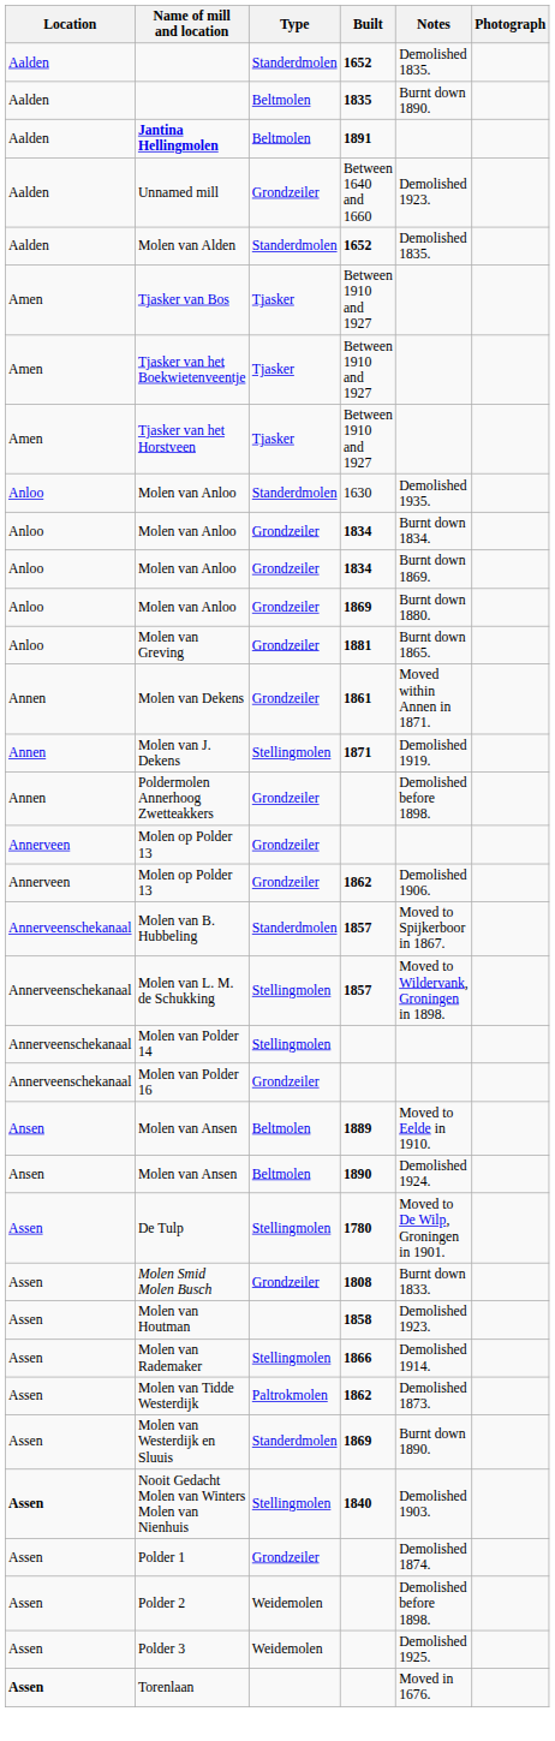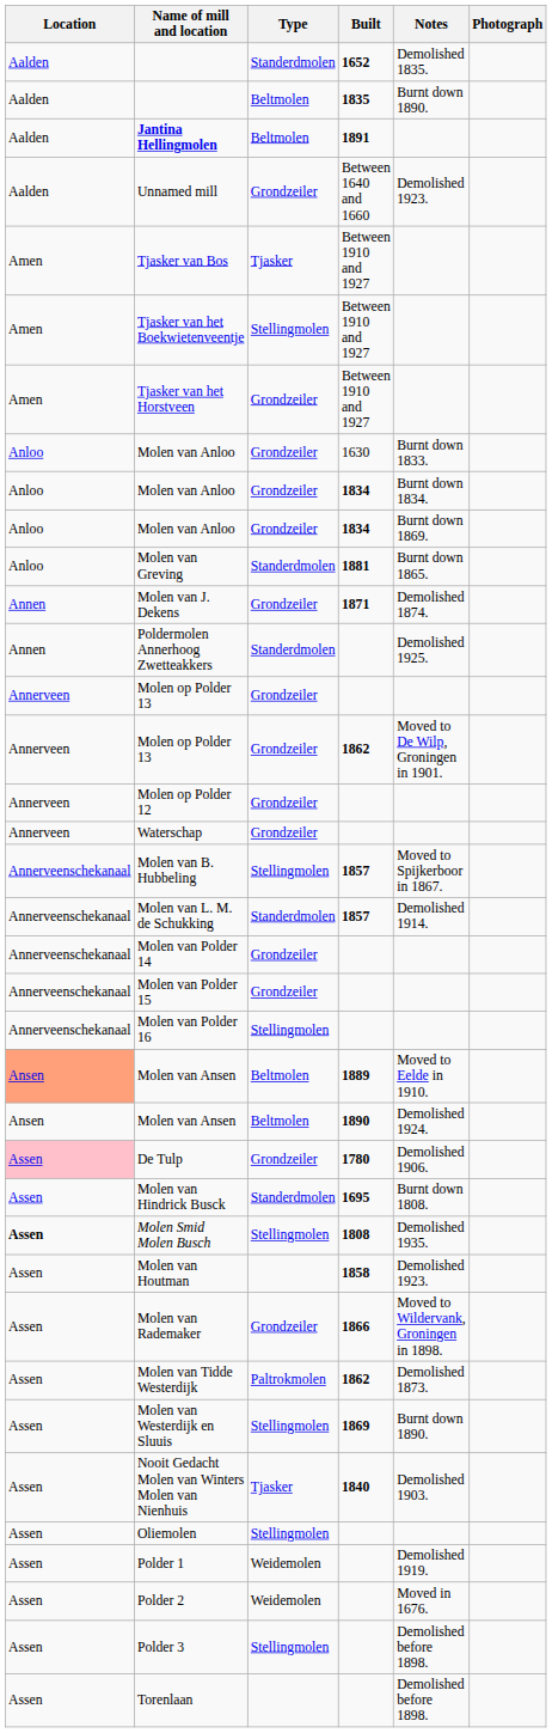 <table class="wikitable">
 <tr>
 <th>Location</th>
 <th>Name of mill<br>and location</th>
 <th>Type</th>
 <th>Built</th>
 <th>Notes</th>
 <th>Photograph</th>
 </tr>
 <tr>
 <td><a href='#'>Aalden</a></td>
 <td></td>
 <td><a href='#'>Standerdmolen</a></td>
 <td><strong>1652</strong></td>
 <td>Demolished 1835.<br></td>
 <td></td>
 </tr>
 <tr>
 <td>Aalden</td>
 <td></td>
 <td><a href='#'>Beltmolen</a></td>
 <td><strong>1835</strong></td>
 <td>Burnt down 1890.</td>
 <td></td>
 </tr>
 <tr>
 <td>Aalden</td>
 <td><strong><a href='#'>Jantina Hellingmolen</a></strong><br></td>
 <td><a href='#'>Beltmolen</a></td>
 <td><strong>1891</strong></td>
 <td></td>
 </tr>
 <tr>
 <td>Aalden</td>
 <td>Unnamed mill<br></td>
 <td><a href='#'>Grondzeiler</a></td>
 <td>Between 1640 and 1660</td>
 <td>Demolished 1923.</td>
 <td></td>
 </tr>
 <tr>
-<td>Aalden</td>
-<td>Molen van Alden<br></td>
-<td><a href='#'>Standerdmolen</a></td>
-<td><strong>1652</strong></td>
-<td>Demolished 1835.</td>
-<td></td>
-</tr>
-<tr>
 <td>Amen</td>
 <td><a href='#'>Tjasker van Bos</a></td>
 <td><a href='#'>Tjasker</a></td>
 <td>Between 1910 and 1927</td>
 <td></td>
 <td></td>
 </tr>
 <tr>
 <td>Amen</td>
 <td><a href='#'>Tjasker van het Boekwietenveentje</a><br></td>
-<td><a href='#'>Tjasker</a></td>
+<td><a href='#'>Stellingmolen</a></td>
 <td>Between 1910 and 1927</td>
 <td></td>
 <td></td>
 </tr>
 <tr>
 <td>Amen</td>
 <td><a href='#'>Tjasker van het Horstveen</a></td>
-<td><a href='#'>Tjasker</a></td>
+<td><a href='#'>Grondzeiler</a></td>
 <td>Between 1910 and 1927</td>
 <td></td>
 <td></td>
 </tr>
 <tr>
 <td><a href='#'>Anloo</a></td>
 <td>Molen van Anloo<br></td>
-<td><a href='#'>Standerdmolen</a></td>
+<td><a href='#'>Grondzeiler</a></td>
 <td>1630</td>
-<td>Demolished 1935.</td>
+<td>Burnt down 1833.</td>
 <td></td>
 </tr>
 <tr>
 <td>Anloo</td>
 <td>Molen van Anloo<br></td>
 <td><a href='#'>Grondzeiler</a></td>
 <td><strong>1834</strong></td>
 <td>Burnt down 1834.</td>
 <td></td>
 </tr>
 <tr>
 <td>Anloo</td>
 <td>Molen van Anloo<br></td>
 <td><a href='#'>Grondzeiler</a></td>
 <td><strong>1834</strong></td>
 <td>Burnt down 1869.</td>
 <td></td>
 </tr>
 <tr>
 <td>Anloo</td>
-<td>Molen van Anloo<br></td>
-<td><a href='#'>Grondzeiler</a></td>
-<td><strong>1869</strong></td>
-<td>Burnt down 1880.</td>
-<td></td>
-</tr>
-<tr>
-<td>Anloo</td>
 <td>Molen van Greving<br></td>
-<td><a href='#'>Grondzeiler</a></td>
+<td><a href='#'>Standerdmolen</a></td>
 <td><strong>1881</strong></td>
 <td>Burnt down 1865.</td>
 <td></td>
 </tr>
 <tr>
-<td>Annen</td>
-<td>Molen van Dekens<br></td>
-<td><a href='#'>Grondzeiler</a></td>
-<td><strong>1861</strong></td>
-<td>Moved within Annen in 1871.</td>
-<td></td>
-</tr>
-<tr>
 <td><a href='#'>Annen</a></td>
 <td>Molen van J. Dekens<br></td>
-<td><a href='#'>Stellingmolen</a></td>
+<td><a href='#'>Grondzeiler</a></td>
 <td><strong>1871</strong></td>
-<td>Demolished  1919.</td>
+<td>Demolished  1874.</td>
 <td></td>
 </tr>
 <tr>
 <td>Annen</td>
 <td>Poldermolen Annerhoog<br>Zwetteakkers<br></td>
-<td><a href='#'>Grondzeiler</a></td>
+<td><a href='#'>Standerdmolen</a></td>
 <td></td>
-<td>Demolished before 1898.</td>
+<td>Demolished 1925.</td>
 <td></td>
 </tr>
 <tr>
 <td><a href='#'>Annerveen</a></td>
 <td>Molen op Polder 13<br></td>
 <td><a href='#'>Grondzeiler</a></td>
 <td></td>
 <td></td>
 <td></td>
 </tr>
 <tr>
 <td>Annerveen</td>
 <td>Molen op Polder 13<br></td>
 <td><a href='#'>Grondzeiler</a></td>
 <td><strong>1862</strong></td>
-<td>Demolished 1906.</td>
+<td>Moved to <a href='#'>De Wilp</a>, Groningen in 1901.</td>
+<td></td>
+</tr>
+<tr>
+<td>Annerveen</td>
+<td>Molen op Polder 12<br></td>
+<td><a href='#'>Grondzeiler</a></td>
+<td></td>
+<td></td>
+<td></td>
+</tr>
+<tr>
+<td>Annerveen</td>
+<td>Waterschap<br></td>
+<td><a href='#'>Grondzeiler</a></td>
+<td></td>
+<td></td>
 <td></td>
 </tr>
 <tr>
 <td><a href='#'>Annerveenschekanaal</a></td>
 <td>Molen van B. Hubbeling</td>
-<td><a href='#'>Standerdmolen</a></td>
+<td><a href='#'>Stellingmolen</a></td>
 <td><strong>1857</strong></td>
 <td>Moved to Spijkerboor in 1867.</td>
 <td></td>
 </tr>
 <tr>
 <td>Annerveenschekanaal</td>
 <td>Molen van L. M. de Schukking<br></td>
-<td><a href='#'>Stellingmolen</a></td>
+<td><a href='#'>Standerdmolen</a></td>
 <td><strong>1857</strong></td>
-<td>Moved to <a href='#'>Wildervank</a>, <a href='#'>Groningen</a> in 1898.</td>
+<td>Demolished 1914.</td>
 <td></td>
 </tr>
 <tr>
 <td>Annerveenschekanaal</td>
 <td>Molen van Polder 14</td>
-<td><a href='#'>Stellingmolen</a></td>
+<td><a href='#'>Grondzeiler</a></td>
+<td></td>
+<td></td>
+<td></td>
+</tr>
+<tr>
+<td>Annerveenschekanaal</td>
+<td>Molen van Polder 15</td>
+<td><a href='#'>Grondzeiler</a></td>
 <td></td>
 <td></td>
 <td></td>
 </tr>
 <tr>
 <td>Annerveenschekanaal</td>
 <td>Molen van Polder 16</td>
-<td><a href='#'>Grondzeiler</a></td>
+<td><a href='#'>Stellingmolen</a></td>
 <td></td>
 <td></td>
 <td></td>
 </tr>
 <tr>
-<td><a href='#'>Ansen</a></td>
+<td style="background: lightsalmon;"><a href='#'>Ansen</a></td>
 <td>Molen van Ansen</td>
 <td><a href='#'>Beltmolen</a></td>
 <td><strong>1889</strong></td>
 <td>Moved to <a href='#'>Eelde</a> in 1910.</td>
 <td></td>
 </tr>
 <tr>
 <td>Ansen</td>
 <td>Molen van Ansen</td>
 <td><a href='#'>Beltmolen</a></td>
 <td><strong>1890</strong></td>
 <td>Demolished 1924.</td>
 <td></td>
 </tr>
 <tr>
-<td><a href='#'>Assen</a></td>
+<td style="background: pink;"><a href='#'>Assen</a></td>
 <td>De Tulp<br></td>
-<td><a href='#'>Stellingmolen</a></td>
+<td><a href='#'>Grondzeiler</a></td>
 <td><strong>1780</strong></td>
-<td>Moved to <a href='#'>De Wilp</a>, Groningen in 1901.</td>
+<td>Demolished 1906.</td>
 <td></td>
 </tr>
 <tr>
-<td>Assen</td>
+<td><a href='#'>Assen</a></td>
+<td>Molen van Hindrick Busck<br></td>
+<td><a href='#'>Standerdmolen</a></td>
+<td><strong>1695</strong></td>
+<td>Burnt down 1808.</td>
+<td></td>
+</tr>
+<tr>
+<td><strong>Assen</strong></td>
 <td><em>Molen Smid</em><br><em>Molen Busch</em><br></td>
-<td><a href='#'>Grondzeiler</a></td>
+<td><a href='#'>Stellingmolen</a></td>
 <td><strong>1808</strong></td>
-<td>Burnt down 1833.</td>
+<td>Demolished 1935.</td>
 <td></td>
 </tr>
 <tr>
 <td>Assen</td>
 <td>Molen van Houtman<br></td>
 <td></td>
 <td><strong>1858</strong></td>
 <td>Demolished 1923.</td>
 <td></td>
 </tr>
 <tr>
 <td>Assen</td>
 <td>Molen van Rademaker<br></td>
-<td><a href='#'>Stellingmolen</a></td>
+<td><a href='#'>Grondzeiler</a></td>
 <td><strong>1866</strong></td>
-<td>Demolished 1914.</td>
+<td>Moved to <a href='#'>Wildervank</a>, <a href='#'>Groningen</a> in 1898.</td>
 <td></td>
 </tr>
 <tr>
 <td>Assen</td>
 <td>Molen van Tidde Westerdijk<br></td>
 <td><a href='#'>Paltrokmolen</a></td>
 <td><strong>1862</strong></td>
 <td>Demolished 1873.</td>
 <td></td>
 </tr>
 <tr>
 <td>Assen</td>
 <td>Molen van Westerdijk en Sluuis<br></td>
-<td><a href='#'>Standerdmolen</a></td>
+<td><a href='#'>Stellingmolen</a></td>
 <td><strong>1869</strong></td>
 <td>Burnt down 1890.</td>
 <td></td>
 </tr>
 <tr>
-<td><strong>Assen</strong></td>
+<td>Assen</td>
 <td>Nooit Gedacht<br>Molen van Winters<br>Molen van Nienhuis<br></td>
-<td><a href='#'>Stellingmolen</a></td>
+<td><a href='#'>Tjasker</a></td>
 <td><strong>1840</strong></td>
 <td>Demolished 1903.</td>
 <td></td>
 </tr>
 <tr>
 <td>Assen</td>
+<td>Oliemolen<br></td>
+<td><a href='#'>Stellingmolen</a></td>
+<td></td>
+<td></td>
+<td></td>
+</tr>
+<tr>
+<td>Assen</td>
 <td>Polder 1<br></td>
-<td><a href='#'>Grondzeiler</a></td>
+<td>Weidemolen</td>
 <td></td>
-<td>Demolished  1874.</td>
+<td>Demolished  1919.</td>
 <td></td>
 </tr>
 <tr>
 <td>Assen</td>
 <td>Polder 2<br></td>
 <td>Weidemolen</td>
 <td></td>
+<td>Moved in 1676.</td>
+<td></td>
+</tr>
+<tr>
+<td>Assen</td>
+<td>Polder 3<br></td>
+<td><a href='#'>Stellingmolen</a></td>
+<td></td>
 <td>Demolished before 1898.</td>
 <td></td>
 </tr>
 <tr>
 <td>Assen</td>
-<td>Polder 3<br></td>
-<td>Weidemolen</td>
-<td></td>
-<td>Demolished 1925.</td>
-<td></td>
-</tr>
-<tr>
-<td><strong>Assen</strong></td>
 <td>Torenlaan<br></td>
 <td></td>
 <td></td>
-<td>Moved in 1676.</td>
+<td>Demolished before 1898.</td>
 <td></td>
 </tr>
 </table>
